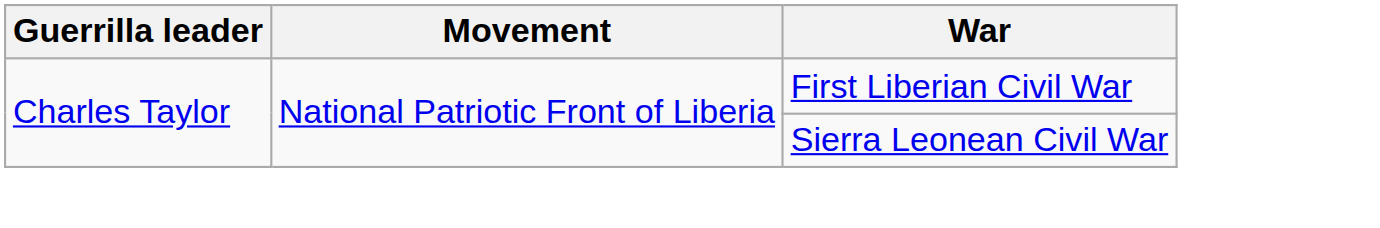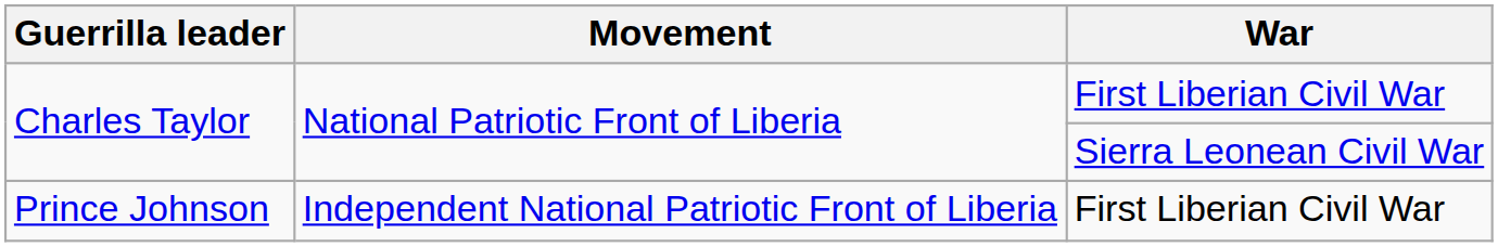 <table class="wikitable">
 <tr>
 <th>Guerrilla leader</th>
 <th>Movement</th>
 <th>War</th>
 </tr>
 <tr>
 <td rowspan="2"><a href='#'>Charles Taylor</a></td>
 <td rowspan="2"><a href='#'>National Patriotic Front of Liberia</a></td>
 <td><a href='#'>First Liberian Civil War</a></td>
 </tr>
 <tr>
 <td><a href='#'>Sierra Leonean Civil War</a></td>
 </tr>
+<tr>
+<td><a href='#'>Prince Johnson</a></td>
+<td><a href='#'>Independent National Patriotic Front of Liberia</a></td>
+<td>First Liberian Civil War</td>
+</tr>
 </table>
